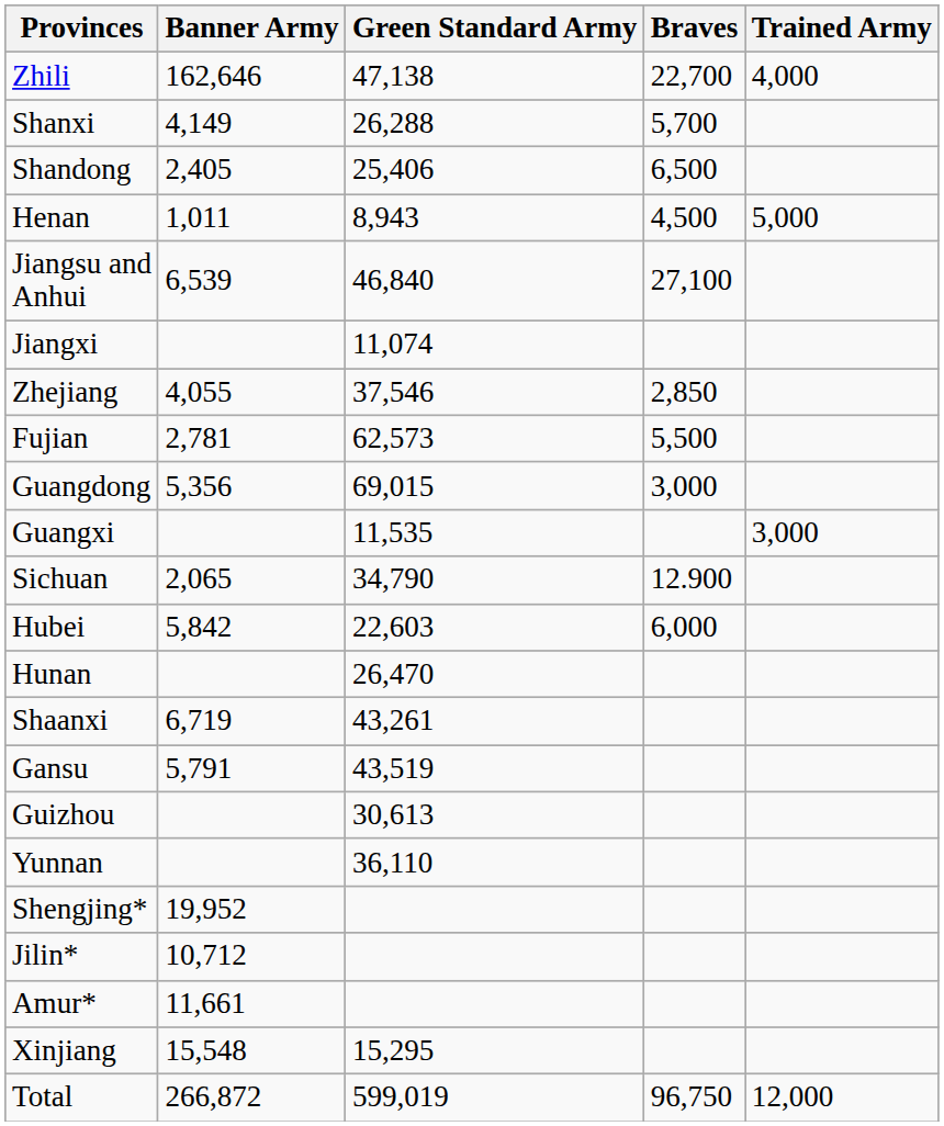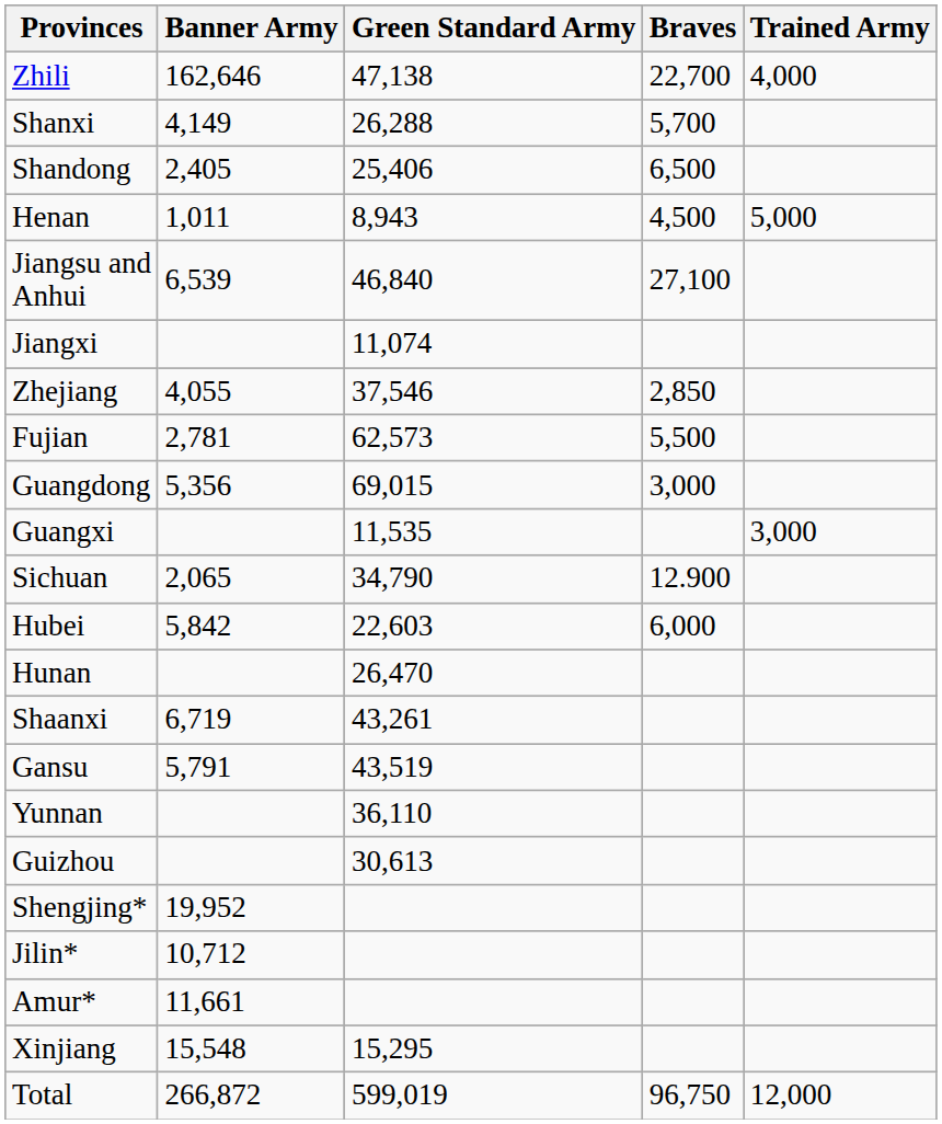 <table class="wikitable collapsible collapsed">
 <tr>
 <th>Provinces</th>
 <th>Banner Army</th>
 <th>Green Standard Army</th>
 <th>Braves</th>
 <th>Trained Army</th>
 </tr>
 <tr>
 <td><a href='#'>Zhili</a></td>
 <td>162,646</td>
 <td>47,138</td>
 <td>22,700</td>
 <td>4,000</td>
 </tr>
 <tr>
 <td>Shanxi</td>
 <td>4,149</td>
 <td>26,288</td>
 <td>5,700</td>
 <td></td>
 </tr>
 <tr>
 <td>Shandong</td>
 <td>2,405</td>
 <td>25,406</td>
 <td>6,500</td>
 <td></td>
 </tr>
 <tr>
 <td>Henan</td>
 <td>1,011</td>
 <td>8,943</td>
 <td>4,500</td>
 <td>5,000</td>
 </tr>
 <tr>
 <td>Jiangsu and<br>Anhui</td>
 <td>6,539</td>
 <td>46,840</td>
 <td>27,100</td>
 <td></td>
 </tr>
 <tr>
 <td>Jiangxi</td>
 <td></td>
 <td>11,074</td>
 <td></td>
 <td></td>
 </tr>
 <tr>
 <td>Zhejiang</td>
 <td>4,055</td>
 <td>37,546</td>
 <td>2,850</td>
 <td></td>
 </tr>
 <tr>
 <td>Fujian</td>
 <td>2,781</td>
 <td>62,573</td>
 <td>5,500</td>
 <td></td>
 </tr>
 <tr>
 <td>Guangdong</td>
 <td>5,356</td>
 <td>69,015</td>
 <td>3,000</td>
 <td></td>
 </tr>
 <tr>
 <td>Guangxi</td>
 <td></td>
 <td>11,535</td>
 <td></td>
 <td>3,000</td>
 </tr>
 <tr>
 <td>Sichuan</td>
 <td>2,065</td>
 <td>34,790</td>
 <td>12.900</td>
 <td></td>
 </tr>
 <tr>
 <td>Hubei</td>
 <td>5,842</td>
 <td>22,603</td>
 <td>6,000</td>
 <td></td>
 </tr>
 <tr>
 <td>Hunan</td>
 <td></td>
 <td>26,470</td>
 <td></td>
 <td></td>
 </tr>
 <tr>
 <td>Shaanxi</td>
 <td>6,719</td>
 <td>43,261</td>
 <td></td>
 <td></td>
 </tr>
 <tr>
 <td>Gansu</td>
 <td>5,791</td>
 <td>43,519</td>
 <td></td>
 <td></td>
 </tr>
 <tr>
-<td>Guizhou</td>
+<td>Yunnan</td>
 <td></td>
-<td>30,613</td>
+<td>36,110</td>
 <td></td>
 <td></td>
 </tr>
 <tr>
-<td>Yunnan</td>
+<td>Guizhou</td>
 <td></td>
-<td>36,110</td>
+<td>30,613</td>
 <td></td>
 <td></td>
 </tr>
 <tr>
 <td>Shengjing*</td>
 <td>19,952</td>
 <td></td>
 <td></td>
 <td></td>
 </tr>
 <tr>
 <td>Jilin*</td>
 <td>10,712</td>
 <td></td>
 <td></td>
 <td></td>
 </tr>
 <tr>
 <td>Amur*</td>
 <td>11,661</td>
 <td></td>
 <td></td>
 <td></td>
 </tr>
 <tr>
 <td>Xinjiang</td>
 <td>15,548</td>
 <td>15,295</td>
 <td></td>
 <td></td>
 </tr>
 <tr>
 <td>Total</td>
 <td>266,872</td>
 <td>599,019</td>
 <td>96,750</td>
 <td>12,000</td>
 </tr>
 </table>
